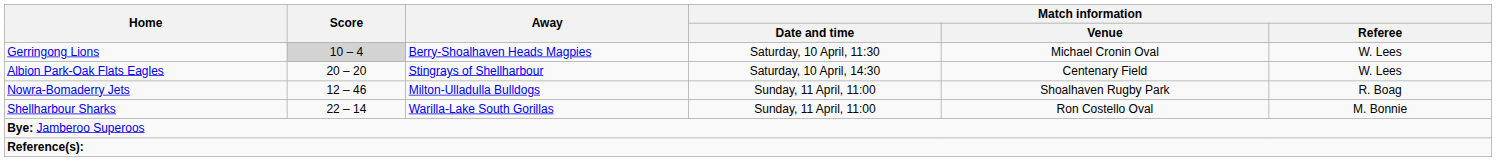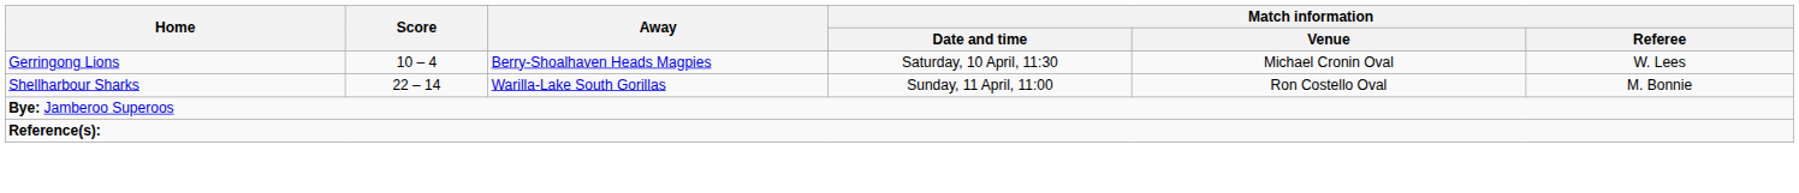 <table class="wikitable" width="100% text-align:center;">
 <tr>
 <th rowspan="2" width="19%">Home</th>
 <th rowspan="2" width="8%">Score</th>
 <th rowspan="2" width="19%">Away</th>
 <th colspan="3">Match information</th>
 </tr>
 <tr bgcolor="#CCCCCC">
 <th width="17%">Date and time</th>
 <th width="22%">Venue</th>
 <th>Referee</th>
 </tr>
 <tr>
 <td> <a href='#'>Gerringong Lions</a></td>
-<td style="background: lightgrey; text-align:center;">10 – 4</td>
+<td style="text-align:center;">10 – 4</td>
 <td> <a href='#'>Berry-Shoalhaven Heads Magpies</a></td>
 <td style="text-align:center;">Saturday, 10 April, 11:30</td>
 <td style="text-align:center;">Michael Cronin Oval</td>
 <td style="text-align:center;">W. Lees</td>
-</tr>
-<tr>
-<td> <a href='#'>Albion Park-Oak Flats Eagles</a></td>
-<td style="text-align:center;">20 – 20</td>
-<td> <a href='#'>Stingrays of Shellharbour</a></td>
-<td style="text-align:center;">Saturday, 10 April, 14:30</td>
-<td style="text-align:center;">Centenary Field</td>
-<td style="text-align:center;">W. Lees</td>
-</tr>
-<tr>
-<td> <a href='#'>Nowra-Bomaderry Jets</a></td>
-<td style="text-align:center;">12 – 46</td>
-<td> <a href='#'>Milton-Ulladulla Bulldogs</a></td>
-<td style="text-align:center;">Sunday, 11 April, 11:00</td>
-<td style="text-align:center;">Shoalhaven Rugby Park</td>
-<td style="text-align:center;">R. Boag</td>
 </tr>
 <tr>
 <td> <a href='#'>Shellharbour Sharks</a></td>
 <td style="text-align:center;">22 – 14</td>
 <td> <a href='#'>Warilla-Lake South Gorillas</a></td>
 <td style="text-align:center;">Sunday, 11 April, 11:00</td>
 <td style="text-align:center;">Ron Costello Oval</td>
 <td style="text-align:center;">M. Bonnie</td>
 </tr>
 <tr>
 <td colspan="6" align="centre"><strong>Bye:</strong>  <a href='#'>Jamberoo Superoos</a></td>
 </tr>
 <tr>
 <td colspan="6"><strong>Reference(s):</strong> </td>
 </tr>
 </table>
